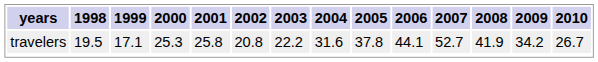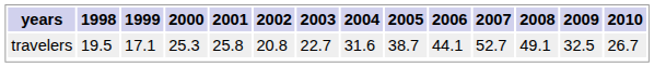 <table cellpadding="3px" style="margin: 0 0 1em 1em;border:1px solid #999; font-size:95%; background-color: #FFFFFF">
 <tr>
 <th bgcolor="#D1D1ED" align="center">years</th>
 <th bgcolor="#D1D1ED" align="center">1998</th>
 <th bgcolor="#D1D1ED" align="center">1999</th>
 <th bgcolor="#D1D1ED" align="center">2000</th>
 <th bgcolor="#D1D1ED" align="center">2001</th>
 <th bgcolor="#D1D1ED" align="center">2002</th>
 <th bgcolor="#D1D1ED" align="center">2003</th>
 <th bgcolor="#D1D1ED" align="center">2004</th>
 <th bgcolor="#D1D1ED" align="center">2005</th>
 <th bgcolor="#D1D1ED" align="center">2006</th>
 <th bgcolor="#D1D1ED" align="center">2007</th>
 <th bgcolor="#D1D1ED" align="center">2008</th>
 <th bgcolor="#D1D1ED" align="center">2009</th>
 <th bgcolor="#D1D1ED" align="center">2010</th>
 </tr>
 <tr bgcolor="#EFEFEF">
 <td>travelers</td>
 <td>19.5</td>
 <td>17.1</td>
 <td>25.3</td>
 <td>25.8</td>
 <td>20.8</td>
-<td>22.2</td>
+<td>22.7</td>
 <td>31.6</td>
-<td>37.8</td>
+<td>38.7</td>
 <td>44.1</td>
 <td>52.7</td>
-<td>41.9</td>
-<td>34.2</td>
+<td>49.1</td>
+<td>32.5</td>
 <td>26.7</td>
 </tr>
 <tr bgcolor="#EFEFEF">
 </tr>
 </table>
